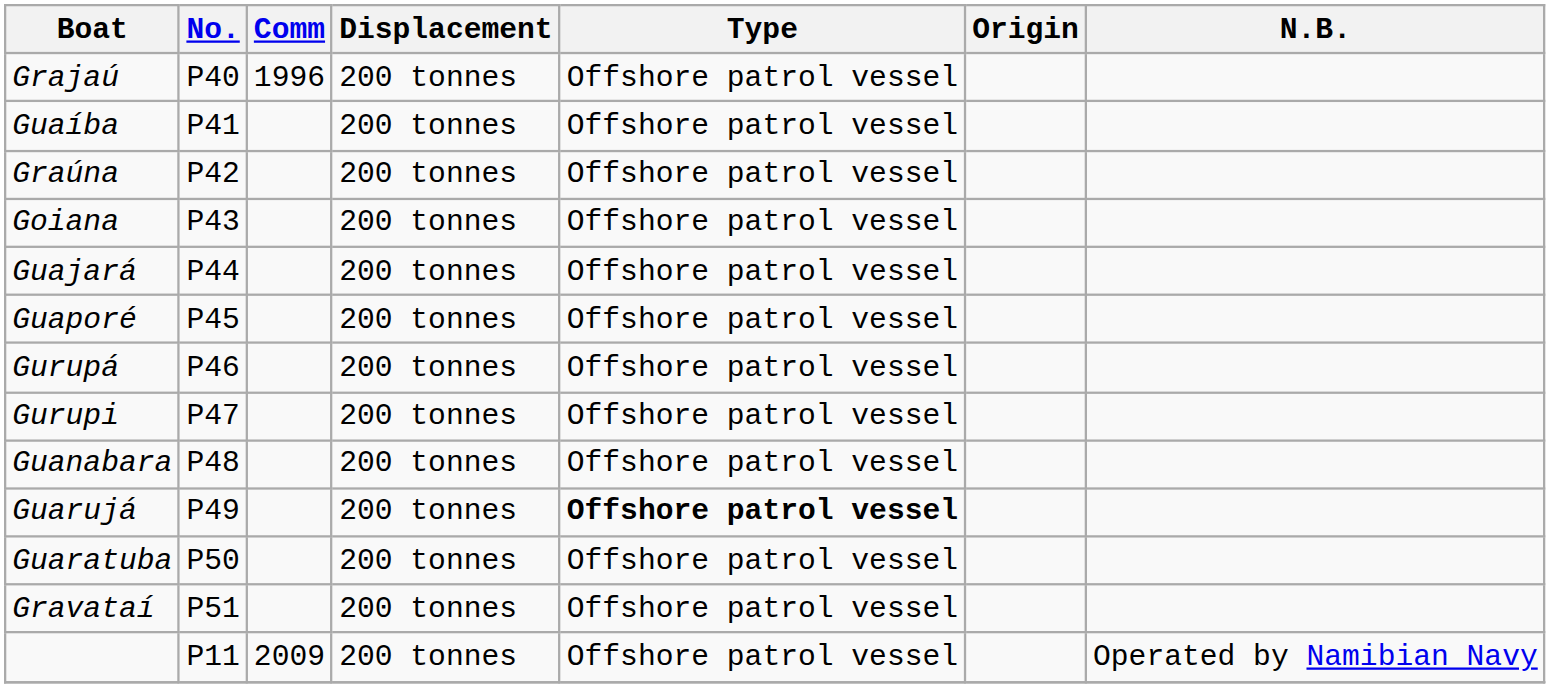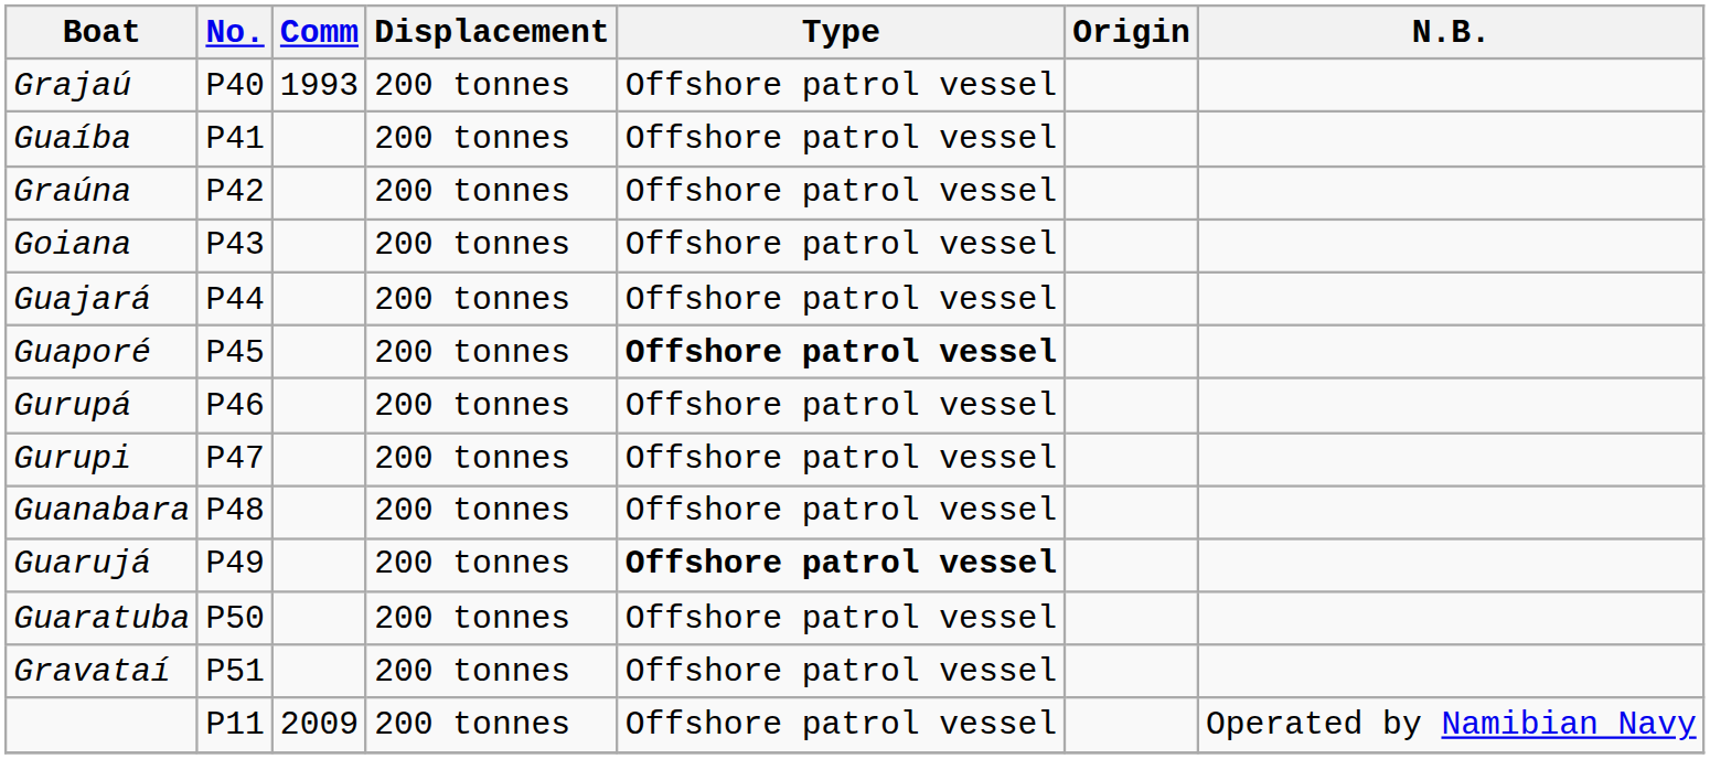 <table class="wikitable">
 <tr>
 <th>Boat</th>
 <th><a href='#'>No.</a></th>
 <th><a href='#'>Comm</a></th>
 <th>Displacement</th>
 <th>Type</th>
 <th>Origin</th>
 <th>N.B.</th>
 </tr>
 <tr>
 <td><em>Grajaú</em></td>
 <td>P40</td>
-<td>1996</td>
+<td>1993</td>
 <td>200 tonnes</td>
 <td>Offshore patrol vessel</td>
 <td></td>
 <td></td>
 </tr>
 <tr>
 <td><em>Guaíba</em></td>
 <td>P41</td>
 <td></td>
 <td>200 tonnes</td>
 <td>Offshore patrol vessel</td>
 <td></td>
 <td></td>
 </tr>
 <tr>
 <td><em>Graúna</em></td>
 <td>P42</td>
 <td></td>
 <td>200 tonnes</td>
 <td>Offshore patrol vessel</td>
 <td></td>
 <td></td>
 </tr>
 <tr>
 <td><em>Goiana</em></td>
 <td>P43</td>
 <td></td>
 <td>200 tonnes</td>
 <td>Offshore patrol vessel</td>
 <td></td>
 <td></td>
 </tr>
 <tr>
 <td><em>Guajará</em></td>
 <td>P44</td>
 <td></td>
 <td>200 tonnes</td>
 <td>Offshore patrol vessel</td>
 <td></td>
 <td></td>
 </tr>
 <tr>
 <td><em>Guaporé</em></td>
 <td>P45</td>
 <td></td>
 <td>200 tonnes</td>
-<td>Offshore patrol vessel</td>
+<td><strong>Offshore patrol vessel</strong></td>
 <td></td>
 <td></td>
 </tr>
 <tr>
 <td><em>Gurupá</em></td>
 <td>P46</td>
 <td></td>
 <td>200 tonnes</td>
 <td>Offshore patrol vessel</td>
 <td></td>
 <td></td>
 </tr>
 <tr>
 <td><em>Gurupi</em></td>
 <td>P47</td>
 <td></td>
 <td>200 tonnes</td>
 <td>Offshore patrol vessel</td>
 <td></td>
 <td></td>
 </tr>
 <tr>
 <td><em>Guanabara</em></td>
 <td>P48</td>
 <td></td>
 <td>200 tonnes</td>
 <td>Offshore patrol vessel</td>
 <td></td>
 <td></td>
 </tr>
 <tr>
 <td><em>Guarujá</em></td>
 <td>P49</td>
 <td></td>
 <td>200 tonnes</td>
 <td><strong>Offshore patrol vessel</strong></td>
 <td></td>
 <td></td>
 </tr>
 <tr>
 <td><em>Guaratuba</em></td>
 <td>P50</td>
 <td></td>
 <td>200 tonnes</td>
 <td>Offshore patrol vessel</td>
 <td></td>
 <td></td>
 </tr>
 <tr>
 <td><em>Gravataí</em></td>
 <td>P51</td>
 <td></td>
 <td>200 tonnes</td>
 <td>Offshore patrol vessel</td>
 <td></td>
 <td></td>
 </tr>
 <tr>
 <td></td>
 <td>P11</td>
 <td>2009</td>
 <td>200 tonnes</td>
 <td>Offshore patrol vessel</td>
 <td></td>
 <td>Operated by <a href='#'>Namibian Navy</a></td>
 </tr>
 <tr>
 </tr>
 </table>
